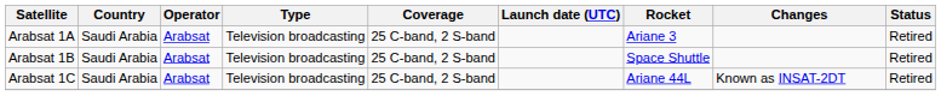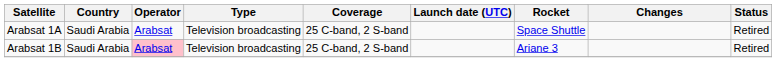 <table class="wikitable sortable" border="1"}>
 <tr>
 <th>Satellite</th>
 <th>Country</th>
 <th>Operator</th>
 <th>Type</th>
 <th>Coverage </th>
 <th>Launch date (<a href='#'>UTC</a>) </th>
 <th>Rocket</th>
 <th width="200pt">Changes</th>
 <th>Status </th>
 </tr>
 <tr>
 <td>Arabsat 1A</td>
 <td>Saudi Arabia</td>
 <td><a href='#'>Arabsat</a></td>
 <td>Television broadcasting</td>
 <td>25 C-band, 2 S-band</td>
 <td></td>
-<td><a href='#'>Ariane 3</a></td>
+<td><a href='#'>Space Shuttle</a></td>
 <td></td>
 <td>Retired</td>
 </tr>
 <tr>
 <td>Arabsat 1B</td>
 <td>Saudi Arabia</td>
-<td><a href='#'>Arabsat</a></td>
+<td style="background: pink;"><a href='#'>Arabsat</a></td>
 <td>Television broadcasting</td>
 <td>25 C-band, 2 S-band</td>
 <td></td>
-<td><a href='#'>Space Shuttle</a></td>
+<td><a href='#'>Ariane 3</a></td>
 <td></td>
-<td>Retired</td>
-</tr>
-<tr>
-<td>Arabsat 1C</td>
-<td>Saudi Arabia</td>
-<td><a href='#'>Arabsat</a></td>
-<td>Television broadcasting</td>
-<td>25 C-band, 2 S-band</td>
-<td></td>
-<td><a href='#'>Ariane 44L</a></td>
-<td>Known as <a href='#'>INSAT-2DT</a></td>
 <td>Retired</td>
 </tr>
 <tr>
 </tr>
 </table>
